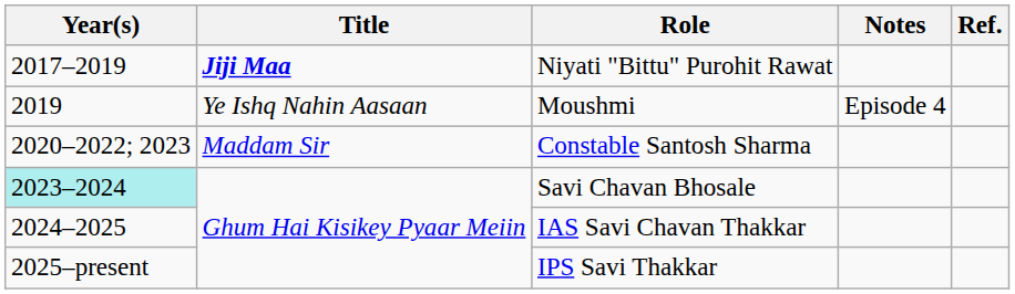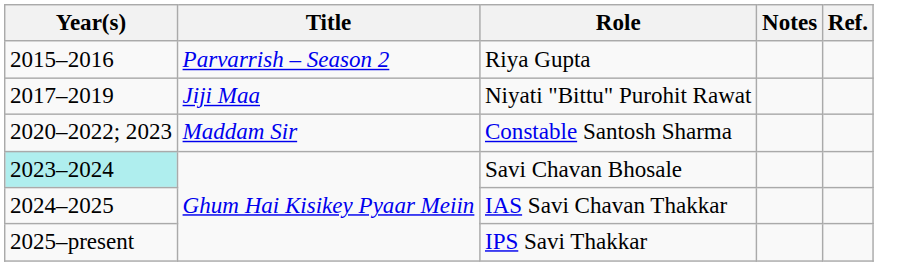 <table class="wikitable sortable">
 <tr>
 <th scope="col">Year(s)</th>
 <th scope="col">Title</th>
 <th scope="col">Role</th>
 <th scope="col" class="unsortable">Notes</th>
 <th scope="col" class="unsortable">Ref.</th>
 </tr>
 <tr>
-<td>2017–2019</td>
-<td><strong><em><a href='#'>Jiji Maa</a></em></strong></td>
-<td>Niyati "Bittu" Purohit Rawat</td>
+<td>2015–2016</td>
+<td><em><a href='#'>Parvarrish – Season 2</a></em></td>
+<td>Riya Gupta</td>
 <td></td>
 <td></td>
 </tr>
 <tr>
-<td>2019</td>
-<td><em>Ye Ishq Nahin Aasaan</em></td>
-<td>Moushmi</td>
-<td>Episode 4</td>
+<td>2017–2019</td>
+<td><em><a href='#'>Jiji Maa</a></em></td>
+<td>Niyati "Bittu" Purohit Rawat</td>
+<td></td>
 <td></td>
 </tr>
 <tr>
 <td>2020–2022; 2023</td>
 <td><em><a href='#'>Maddam Sir</a></em></td>
 <td><a href='#'>Constable</a> Santosh Sharma</td>
 <td></td>
 <td></td>
 </tr>
 <tr>
 <td style="background: paleturquoise;">2023–2024</td>
 <td rowspan="3"><em><a href='#'>Ghum Hai Kisikey Pyaar Meiin</a></em></td>
 <td>Savi Chavan Bhosale</td>
 <td></td>
 <td></td>
 </tr>
 <tr>
 <td>2024–2025</td>
 <td><a href='#'>IAS</a> Savi Chavan Thakkar</td>
 <td></td>
 <td></td>
 </tr>
 <tr>
 <td>2025–present</td>
 <td><a href='#'>IPS</a> Savi Thakkar</td>
 <td></td>
 <td></td>
 </tr>
 </table>
